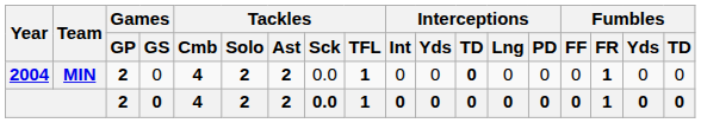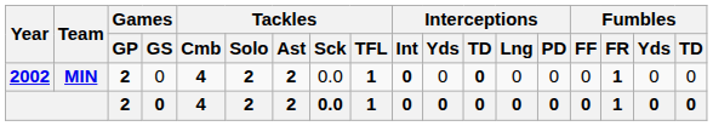 <table class="wikitable" style="text-align:center">
 <tr>
 <th rowspan="2">Year</th>
 <th rowspan="2">Team</th>
 <th colspan="2">Games</th>
 <th colspan="5">Tackles</th>
 <th colspan="5">Interceptions</th>
 <th colspan="4">Fumbles</th>
 </tr>
 <tr>
 <th>GP</th>
 <th>GS</th>
 <th>Cmb</th>
 <th>Solo</th>
 <th>Ast</th>
 <th>Sck</th>
 <th>TFL</th>
 <th>Int</th>
 <th>Yds</th>
 <th>TD</th>
 <th>Lng</th>
 <th>PD</th>
 <th>FF</th>
 <th>FR</th>
 <th>Yds</th>
 <th>TD</th>
 </tr>
 <tr>
-<th><a href='#'>2004</a></th>
+<th><a href='#'>2002</a></th>
 <th><a href='#'>MIN</a></th>
 <td><strong>2</strong></td>
 <td>0</td>
 <td><strong>4</strong></td>
 <td><strong>2</strong></td>
 <td><strong>2</strong></td>
 <td>0.0</td>
 <td><strong>1</strong></td>
-<td>0</td>
+<td><strong>0</strong></td>
 <td>0</td>
 <td><strong>0</strong></td>
 <td>0</td>
 <td>0</td>
 <td>0</td>
 <td><strong>1</strong></td>
 <td>0</td>
 <td>0</td>
 </tr>
 <tr>
 <th colspan="2"></th>
 <th>2</th>
 <th>0</th>
 <th>4</th>
 <th>2</th>
 <th>2</th>
 <th>0.0</th>
 <th>1</th>
 <th>0</th>
 <th>0</th>
 <th>0</th>
 <th>0</th>
 <th>0</th>
 <th>0</th>
 <th>1</th>
 <th>0</th>
 <th>0</th>
 </tr>
 </table>
